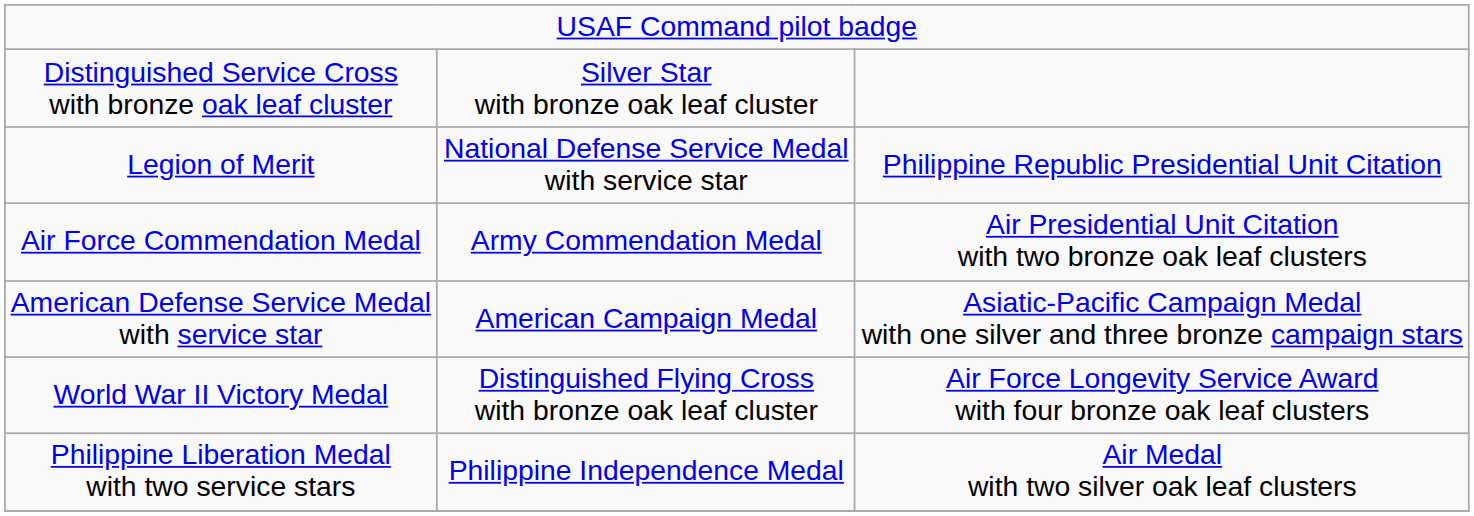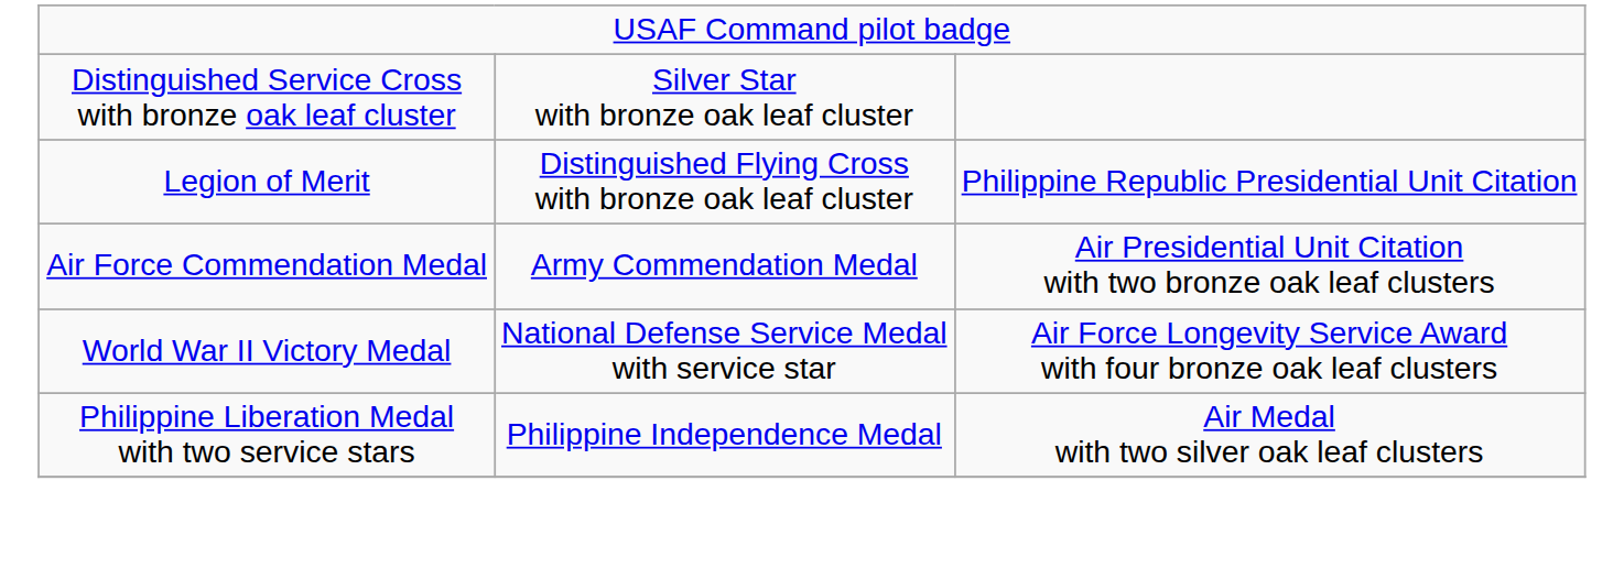 <table class="wikitable" style="margin:1em auto; text-align:center;">
 <tr>
 <td colspan="3"><a href='#'>USAF Command pilot badge</a></td>
 </tr>
 <tr>
 <td><a href='#'>Distinguished Service Cross</a><br>with bronze <a href='#'>oak leaf cluster</a></td>
 <td><a href='#'>Silver Star</a><br>with bronze oak leaf cluster</td>
 </tr>
 <tr>
 <td><a href='#'>Legion of Merit</a></td>
-<td><a href='#'>National Defense Service Medal</a><br>with service star</td>
+<td><a href='#'>Distinguished Flying Cross</a><br>with bronze oak leaf cluster</td>
 <td><a href='#'>Philippine Republic Presidential Unit Citation</a></td>
 </tr>
 <tr>
 <td><a href='#'>Air Force Commendation Medal</a></td>
 <td><a href='#'>Army Commendation Medal</a></td>
 <td><a href='#'>Air Presidential Unit Citation</a><br>with two bronze oak leaf clusters</td>
 </tr>
 <tr>
-<td><a href='#'>American Defense Service Medal</a><br>with <a href='#'>service star</a></td>
-<td><a href='#'>American Campaign Medal</a></td>
-<td><a href='#'>Asiatic-Pacific Campaign Medal</a><br>with one silver and three bronze <a href='#'>campaign stars</a></td>
-</tr>
-<tr>
 <td><a href='#'>World War II Victory Medal</a></td>
-<td><a href='#'>Distinguished Flying Cross</a><br>with bronze oak leaf cluster</td>
+<td><a href='#'>National Defense Service Medal</a><br>with service star</td>
 <td><a href='#'>Air Force Longevity Service Award</a><br>with four bronze oak leaf clusters</td>
 </tr>
 <tr>
 <td><a href='#'>Philippine Liberation Medal</a><br>with two service stars</td>
 <td><a href='#'>Philippine Independence Medal</a></td>
 <td><a href='#'>Air Medal</a><br>with two silver oak leaf clusters</td>
 </tr>
 <tr>
 </tr>
 </table>
